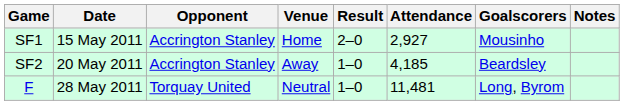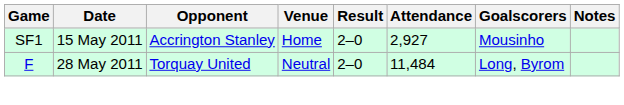 <table class="wikitable">
 <tr>
 <th>Game</th>
 <th>Date</th>
 <th>Opponent</th>
 <th>Venue</th>
 <th>Result</th>
 <th>Attendance</th>
 <th>Goalscorers</th>
 <th>Notes</th>
 </tr>
 <tr style="background: #d0ffe3;">
 <td align="center">SF1</td>
 <td>15 May 2011</td>
 <td><a href='#'>Accrington Stanley</a></td>
 <td><a href='#'>Home</a></td>
 <td>2–0</td>
 <td>2,927</td>
 <td><a href='#'>Mousinho</a></td>
 <td></td>
 </tr>
 <tr style="background: #d0ffe3;">
-<td align="center">SF2</td>
-<td>20 May 2011</td>
-<td><a href='#'>Accrington Stanley</a></td>
-<td><a href='#'>Away</a></td>
-<td>1–0</td>
-<td>4,185</td>
-<td><a href='#'>Beardsley</a></td>
-<td></td>
-</tr>
-<tr style="background: #d0ffe3;">
 <td align="center"><a href='#'>F</a></td>
 <td>28 May 2011</td>
 <td><a href='#'>Torquay United</a></td>
 <td><a href='#'>Neutral</a></td>
-<td>1–0</td>
-<td>11,481</td>
+<td>2–0</td>
+<td>11,484</td>
 <td><a href='#'>Long</a>, <a href='#'>Byrom</a></td>
 <td></td>
 </tr>
 </table>
